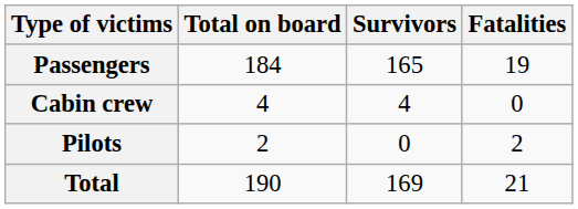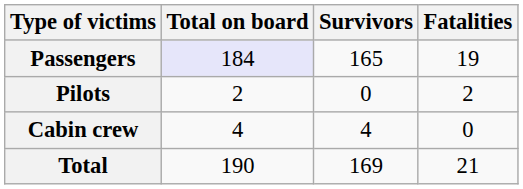 <table class="wikitable collapsible" style="text-align: center;">
 <tr>
 <th scope=col>Type of victims</th>
 <th scope=col>Total on board</th>
 <th scope=col>Survivors</th>
 <th scope=col>Fatalities</th>
 </tr>
 <tr>
 <th scope=row>Passengers</th>
-<td>184</td>
+<td style="background: lavender;">184</td>
 <td>165</td>
 <td>19</td>
+</tr>
+<tr>
+<th scope=row>Pilots</th>
+<td>2</td>
+<td>0</td>
+<td>2</td>
 </tr>
 <tr>
 <th scope=row>Cabin crew</th>
 <td>4</td>
 <td>4</td>
 <td>0</td>
 </tr>
 <tr>
-<th scope=row>Pilots</th>
-<td>2</td>
-<td>0</td>
-<td>2</td>
-</tr>
-<tr>
 <th scope=row>Total</th>
 <td>190</td>
 <td>169</td>
 <td>21</td>
 </tr>
 </table>
